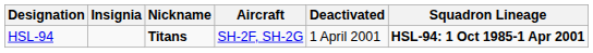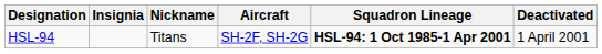 <table class="wikitable">
 <tr>
 <th>Designation</th>
 <th>Insignia</th>
 <th>Nickname</th>
 <th>Aircraft</th>
+<th>Squadron Lineage</th>
 <th>Deactivated</th>
-<th>Squadron Lineage</th>
 </tr>
 <tr>
 <td><a href='#'>HSL-94</a></td>
 <td></td>
-<td><strong>Titans</strong></td>
+<td>Titans</td>
 <td><a href='#'>SH-2F, SH-2G</a></td>
+<td style="white-space: nowrap;"><strong>HSL-94: 1 Oct 1985-1 Apr 2001</strong></td>
 <td>1 April 2001</td>
-<td style="white-space: nowrap;"><strong>HSL-94: 1 Oct 1985-1 Apr 2001</strong></td>
 </tr>
 </table>
